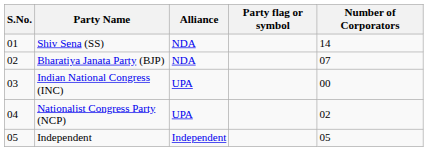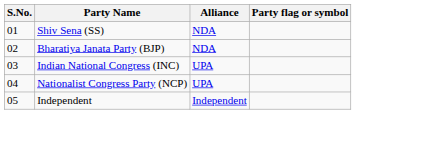 <table class="sortable wikitable">
 <tr>
 <th>S.No.</th>
 <th>Party Name</th>
 <th>Alliance</th>
 <th>Party flag or symbol</th>
-<th>Number of Corporators</th>
 </tr>
 <tr>
 <td>01</td>
 <td><a href='#'>Shiv Sena</a> (SS)</td>
 <td><a href='#'>NDA</a></td>
 <td></td>
-<td>14</td>
 </tr>
 <tr>
 <td>02</td>
 <td><a href='#'>Bharatiya Janata Party</a> (BJP)</td>
 <td><a href='#'>NDA</a></td>
 <td></td>
-<td>07</td>
 </tr>
 <tr>
 <td>03</td>
 <td><a href='#'>Indian National Congress</a> (INC)</td>
 <td><a href='#'>UPA</a></td>
 <td></td>
-<td>00</td>
 </tr>
 <tr>
 <td>04</td>
 <td><a href='#'>Nationalist Congress Party</a> (NCP)</td>
 <td><a href='#'>UPA</a></td>
 <td></td>
-<td>02</td>
 </tr>
 <tr>
 <td>05</td>
 <td>Independent</td>
 <td><a href='#'>Independent</a></td>
 <td></td>
-<td>05</td>
 </tr>
 </table>
